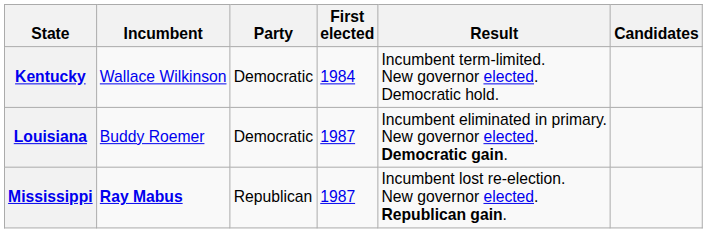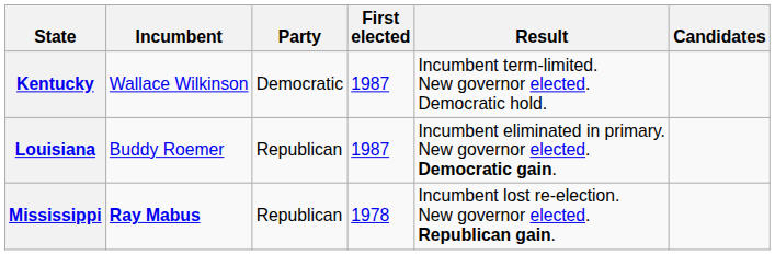 <table class="wikitable sortable">
 <tr valign=bottom>
 <th>State</th>
 <th>Incumbent</th>
 <th>Party</th>
 <th>First<br>elected</th>
 <th>Result</th>
 <th>Candidates</th>
 </tr>
 <tr>
 <th><a href='#'>Kentucky</a></th>
 <td><a href='#'>Wallace Wilkinson</a></td>
 <td>Democratic</td>
-<td><a href='#'>1984</a></td>
+<td><a href='#'>1987</a></td>
 <td>Incumbent term-limited.<br>New governor <a href='#'>elected</a>.<br>Democratic hold.</td>
 <td nowrap></td>
 </tr>
 <tr>
 <th><a href='#'>Louisiana</a></th>
 <td><a href='#'>Buddy Roemer</a></td>
-<td>Democratic</td>
+<td>Republican</td>
 <td><a href='#'>1987</a></td>
 <td>Incumbent eliminated in primary.<br>New governor <a href='#'>elected</a>.<br><strong>Democratic gain</strong>.</td>
 <td nowrap></td>
 </tr>
 <tr>
 <th><a href='#'>Mississippi</a></th>
 <td><strong><a href='#'>Ray Mabus</a></strong></td>
 <td>Republican</td>
-<td><a href='#'>1987</a></td>
+<td><a href='#'>1978</a></td>
 <td>Incumbent lost re-election.<br>New governor <a href='#'>elected</a>.<br><strong>Republican gain</strong>.</td>
 <td nowrap></td>
 </tr>
 </table>
